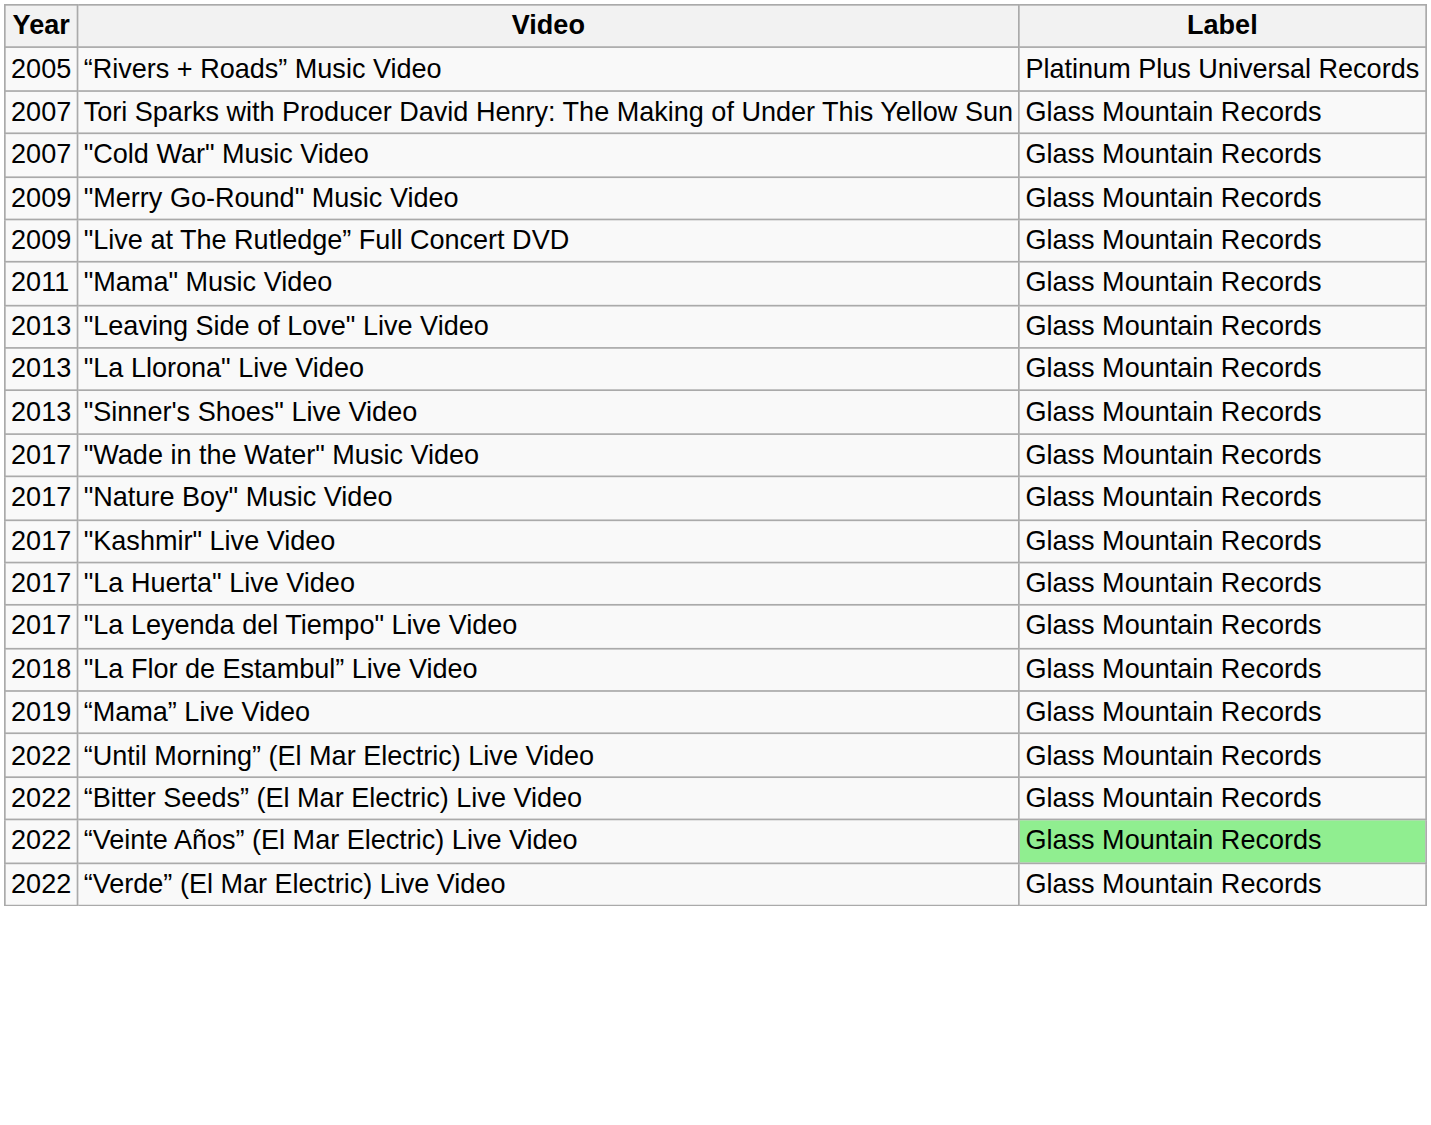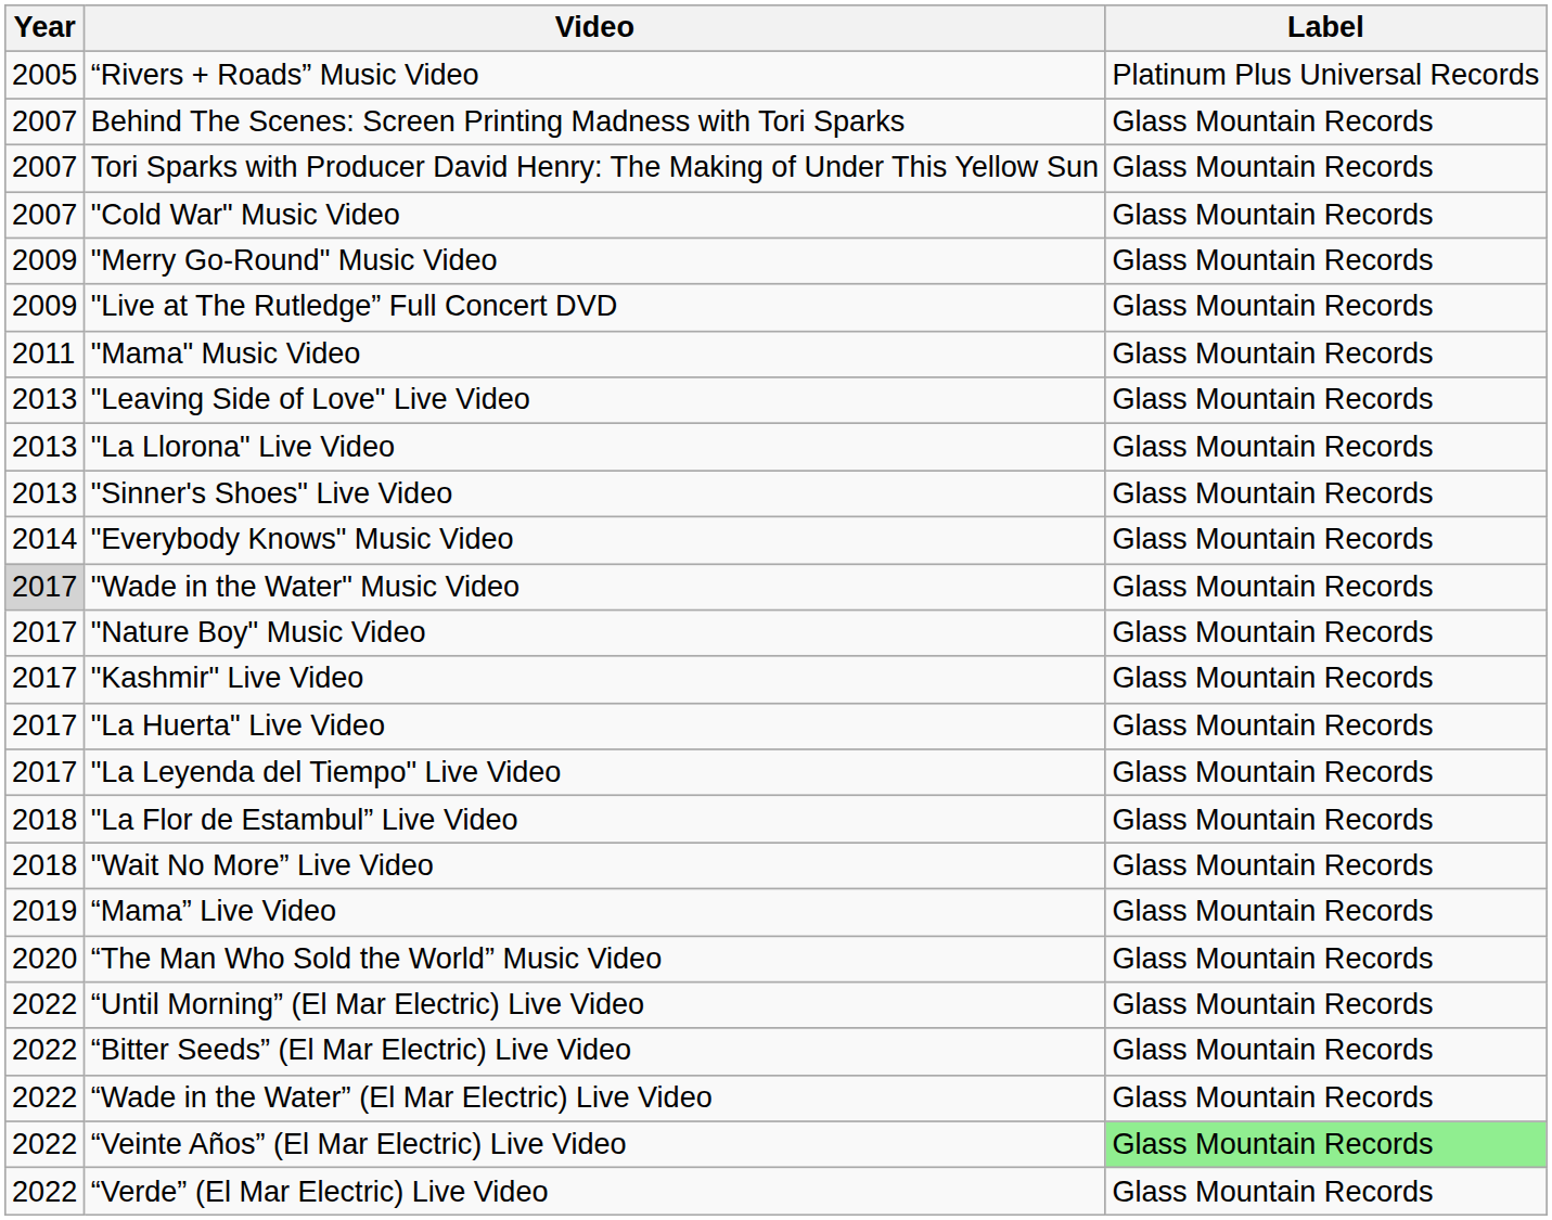 <table class="wikitable" border="1">
 <tr>
 <th>Year</th>
 <th>Video</th>
 <th>Label</th>
 </tr>
 <tr>
 <td>2005</td>
 <td>“Rivers + Roads” Music Video</td>
 <td>Platinum Plus Universal Records</td>
+</tr>
+<tr>
+<td>2007</td>
+<td>Behind The Scenes: Screen Printing Madness with Tori Sparks</td>
+<td>Glass Mountain Records</td>
 </tr>
 <tr>
 <td>2007</td>
 <td>Tori Sparks with Producer David Henry: The Making of Under This Yellow Sun</td>
 <td>Glass Mountain Records</td>
 </tr>
 <tr>
 <td>2007</td>
 <td>"Cold War" Music Video</td>
 <td>Glass Mountain Records</td>
 </tr>
 <tr>
 <td>2009</td>
 <td>"Merry Go-Round" Music Video</td>
 <td>Glass Mountain Records</td>
 </tr>
 <tr>
 <td>2009</td>
 <td>"Live at The Rutledge” Full Concert DVD</td>
 <td>Glass Mountain Records</td>
 </tr>
 <tr>
 <td>2011</td>
 <td>"Mama" Music Video</td>
 <td>Glass Mountain Records</td>
 </tr>
 <tr>
 <td>2013</td>
 <td>"Leaving Side of Love" Live Video</td>
 <td>Glass Mountain Records</td>
 </tr>
 <tr>
 <td>2013</td>
 <td>"La Llorona" Live Video</td>
 <td>Glass Mountain Records</td>
 </tr>
 <tr>
 <td>2013</td>
 <td>"Sinner's Shoes" Live Video</td>
 <td>Glass Mountain Records</td>
 </tr>
 <tr>
-<td>2017</td>
+<td>2014</td>
+<td>"Everybody Knows" Music Video</td>
+<td>Glass Mountain Records</td>
+</tr>
+<tr>
+<td style="background: lightgrey;">2017</td>
 <td>"Wade in the Water" Music Video</td>
 <td>Glass Mountain Records</td>
 </tr>
 <tr>
 <td>2017</td>
 <td>"Nature Boy" Music Video</td>
 <td>Glass Mountain Records</td>
 </tr>
 <tr>
 <td>2017</td>
 <td>"Kashmir" Live Video</td>
 <td>Glass Mountain Records</td>
 </tr>
 <tr>
 <td>2017</td>
 <td>"La Huerta" Live Video</td>
 <td>Glass Mountain Records</td>
 </tr>
 <tr>
 <td>2017</td>
 <td>"La Leyenda del Tiempo" Live Video</td>
 <td>Glass Mountain Records</td>
 </tr>
 <tr>
 <td>2018</td>
 <td>"La Flor de Estambul” Live Video</td>
 <td>Glass Mountain Records</td>
 </tr>
 <tr>
+<td>2018</td>
+<td>"Wait No More” Live Video</td>
+<td>Glass Mountain Records</td>
+</tr>
+<tr>
 <td>2019</td>
 <td>“Mama” Live Video</td>
+<td>Glass Mountain Records</td>
+</tr>
+<tr>
+<td>2020</td>
+<td>“The Man Who Sold the World” Music Video</td>
 <td>Glass Mountain Records</td>
 </tr>
 <tr>
 <td>2022</td>
 <td>“Until Morning” (El Mar Electric) Live Video</td>
 <td>Glass Mountain Records</td>
 </tr>
 <tr>
 <td>2022</td>
 <td>“Bitter Seeds” (El Mar Electric) Live Video</td>
 <td>Glass Mountain Records</td>
 </tr>
 <tr>
 <td>2022</td>
+<td>“Wade in the Water” (El Mar Electric) Live Video</td>
+<td>Glass Mountain Records</td>
+</tr>
+<tr>
+<td>2022</td>
 <td>“Veinte Años” (El Mar Electric) Live Video</td>
 <td style="background: lightgreen;">Glass Mountain Records</td>
 </tr>
 <tr>
 <td>2022</td>
 <td>“Verde” (El Mar Electric) Live Video</td>
 <td>Glass Mountain Records</td>
 </tr>
 </table>
